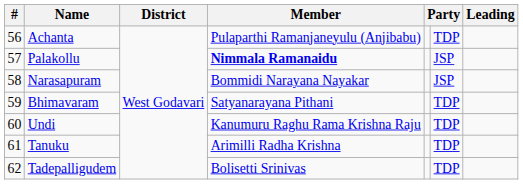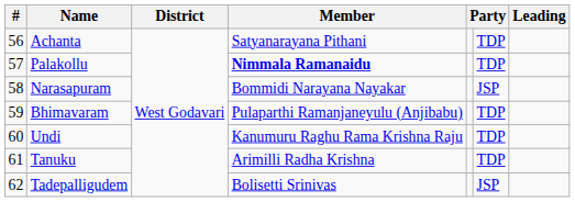 <table class="wikitable sortable">
 <tr>
 <th>#</th>
 <th>Name</th>
 <th>District</th>
 <th>Member</th>
 <th colspan="2">Party</th>
 <th colspan=2>Leading<br></th>
 </tr>
 <tr>
 <td>56</td>
 <td><a href='#'>Achanta</a></td>
 <td rowspan="7"><a href='#'>West Godavari</a></td>
-<td><a href='#'>Pulaparthi Ramanjaneyulu (Anjibabu)</a></td>
+<td><a href='#'>Satyanarayana Pithani</a></td>
 <td></td>
 <td><a href='#'>TDP</a></td>
 <td></td>
 </tr>
 <tr>
 <td>57</td>
 <td><a href='#'>Palakollu</a></td>
 <td><strong><a href='#'>Nimmala Ramanaidu</a></strong></td>
 <td></td>
-<td><a href='#'>JSP</a></td>
+<td><a href='#'>TDP</a></td>
 <td></td>
 </tr>
 <tr>
 <td>58</td>
 <td><a href='#'>Narasapuram</a></td>
 <td><a href='#'>Bommidi Narayana Nayakar</a></td>
 <td></td>
 <td><a href='#'>JSP</a></td>
 <td></td>
 </tr>
 <tr>
 <td>59</td>
 <td><a href='#'>Bhimavaram</a></td>
-<td><a href='#'>Satyanarayana Pithani</a></td>
+<td><a href='#'>Pulaparthi Ramanjaneyulu (Anjibabu)</a></td>
 <td></td>
 <td><a href='#'>TDP</a></td>
 <td></td>
 </tr>
 <tr>
 <td>60</td>
 <td><a href='#'>Undi</a></td>
 <td><a href='#'>Kanumuru Raghu Rama Krishna Raju</a></td>
 <td></td>
 <td><a href='#'>TDP</a></td>
 <td></td>
 </tr>
 <tr>
 <td>61</td>
 <td><a href='#'>Tanuku</a></td>
 <td><a href='#'>Arimilli Radha Krishna</a></td>
 <td></td>
 <td><a href='#'>TDP</a></td>
 <td></td>
 </tr>
 <tr>
 <td>62</td>
 <td><a href='#'>Tadepalligudem</a></td>
 <td><a href='#'>Bolisetti Srinivas</a></td>
 <td></td>
-<td><a href='#'>TDP</a></td>
+<td><a href='#'>JSP</a></td>
 <td></td>
 </tr>
 </table>
